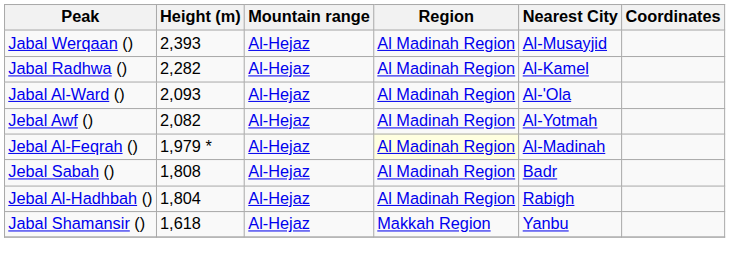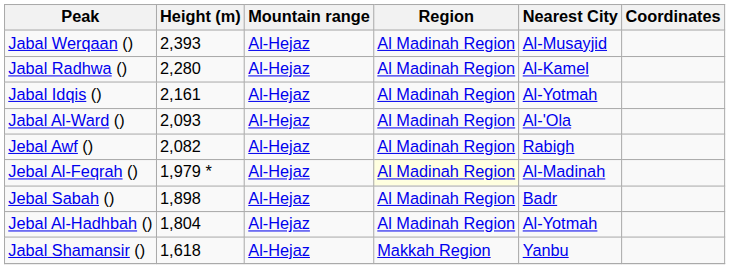 <table class="wikitable sortable">
 <tr>
 <th>Peak</th>
 <th>Height (m)</th>
 <th>Mountain range</th>
 <th>Region</th>
 <th>Nearest City</th>
 <th>Coordinates</th>
 </tr>
 <tr>
 <td><a href='#'>Jabal Werqaan</a> ()</td>
 <td>2,393</td>
 <td><a href='#'>Al-Hejaz</a></td>
 <td><a href='#'>Al Madinah Region</a></td>
 <td><a href='#'>Al-Musayjid</a></td>
 <td></td>
 </tr>
 <tr>
 <td><a href='#'>Jabal Radhwa</a> ()</td>
-<td>2,282</td>
+<td>2,280</td>
 <td><a href='#'>Al-Hejaz</a></td>
 <td><a href='#'>Al Madinah Region</a></td>
 <td><a href='#'>Al-Kamel</a></td>
+<td></td>
+</tr>
+<tr>
+<td><a href='#'>Jabal Idqis</a> ()</td>
+<td>2,161</td>
+<td><a href='#'>Al-Hejaz</a></td>
+<td><a href='#'>Al Madinah Region</a></td>
+<td><a href='#'>Al-Yotmah</a></td>
 <td></td>
 </tr>
 <tr>
 <td><a href='#'>Jabal Al-Ward</a> ()</td>
 <td>2,093</td>
 <td><a href='#'>Al-Hejaz</a></td>
 <td><a href='#'>Al Madinah Region</a></td>
 <td><a href='#'>Al-'Ola</a></td>
 <td></td>
 </tr>
 <tr>
 <td><a href='#'>Jebal Awf</a> ()</td>
 <td>2,082</td>
 <td><a href='#'>Al-Hejaz</a></td>
 <td><a href='#'>Al Madinah Region</a></td>
-<td><a href='#'>Al-Yotmah</a></td>
+<td><a href='#'>Rabigh</a></td>
 <td></td>
 </tr>
 <tr>
 <td><a href='#'>Jebal Al-Feqrah</a> ()</td>
 <td>1,979 *</td>
 <td><a href='#'>Al-Hejaz</a></td>
 <td style="background: lightyellow;"><a href='#'>Al Madinah Region</a></td>
 <td><a href='#'>Al-Madinah</a></td>
 <td></td>
 </tr>
 <tr>
 <td><a href='#'>Jebal Sabah</a> ()</td>
-<td>1,808</td>
+<td>1,898</td>
 <td><a href='#'>Al-Hejaz</a></td>
 <td><a href='#'>Al Madinah Region</a></td>
 <td><a href='#'>Badr</a></td>
 <td></td>
 </tr>
 <tr>
 <td><a href='#'>Jebal Al-Hadhbah</a> ()</td>
 <td>1,804</td>
 <td><a href='#'>Al-Hejaz</a></td>
 <td><a href='#'>Al Madinah Region</a></td>
-<td><a href='#'>Rabigh</a></td>
+<td><a href='#'>Al-Yotmah</a></td>
 <td></td>
 </tr>
 <tr>
 <td><a href='#'>Jabal Shamansir</a> ()</td>
 <td>1,618</td>
 <td><a href='#'>Al-Hejaz</a></td>
 <td><a href='#'>Makkah Region</a></td>
 <td><a href='#'>Yanbu</a></td>
 <td></td>
 </tr>
 <tr>
 </tr>
 </table>
